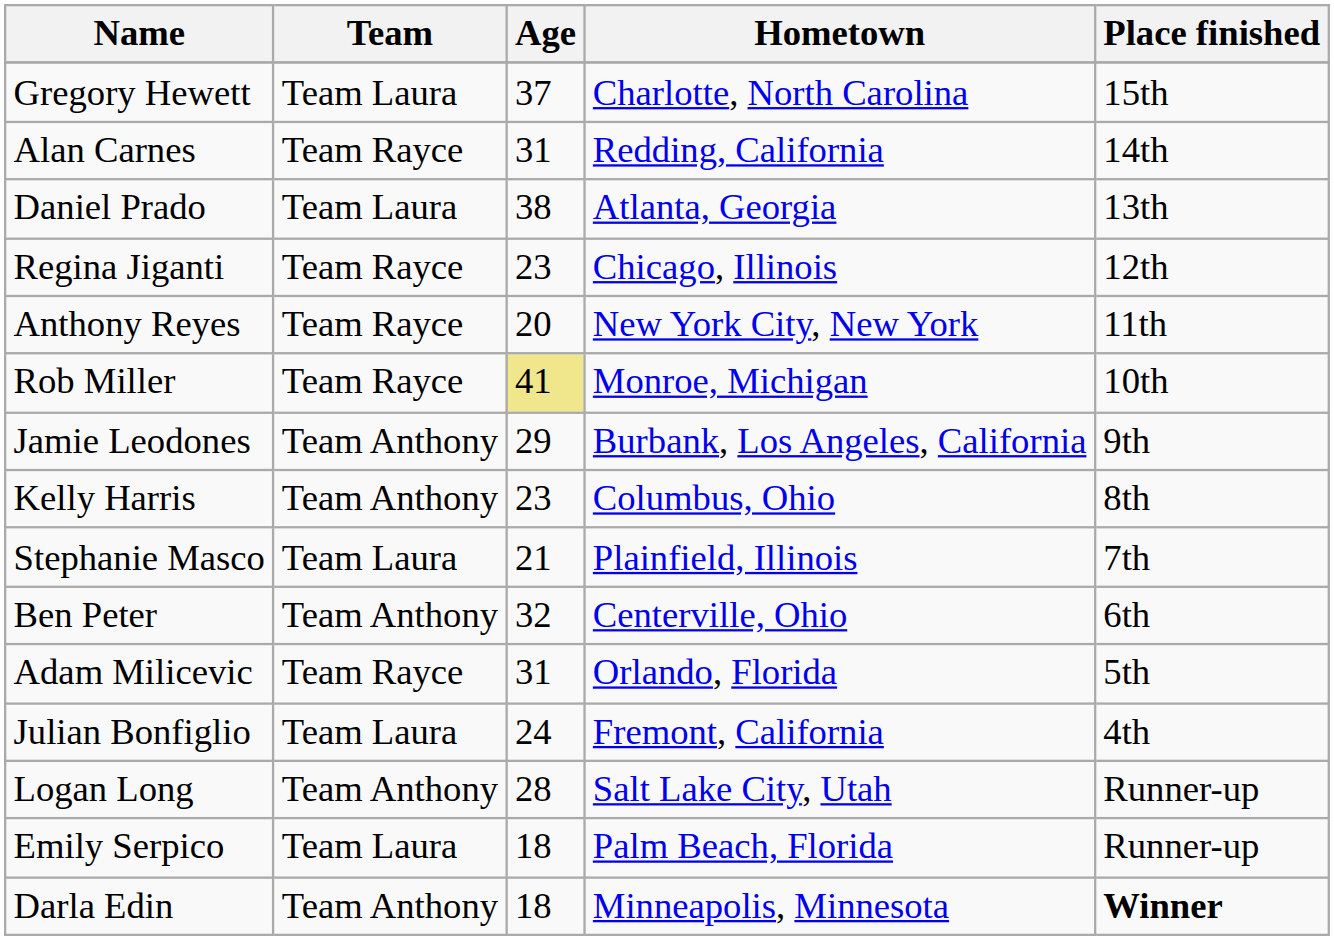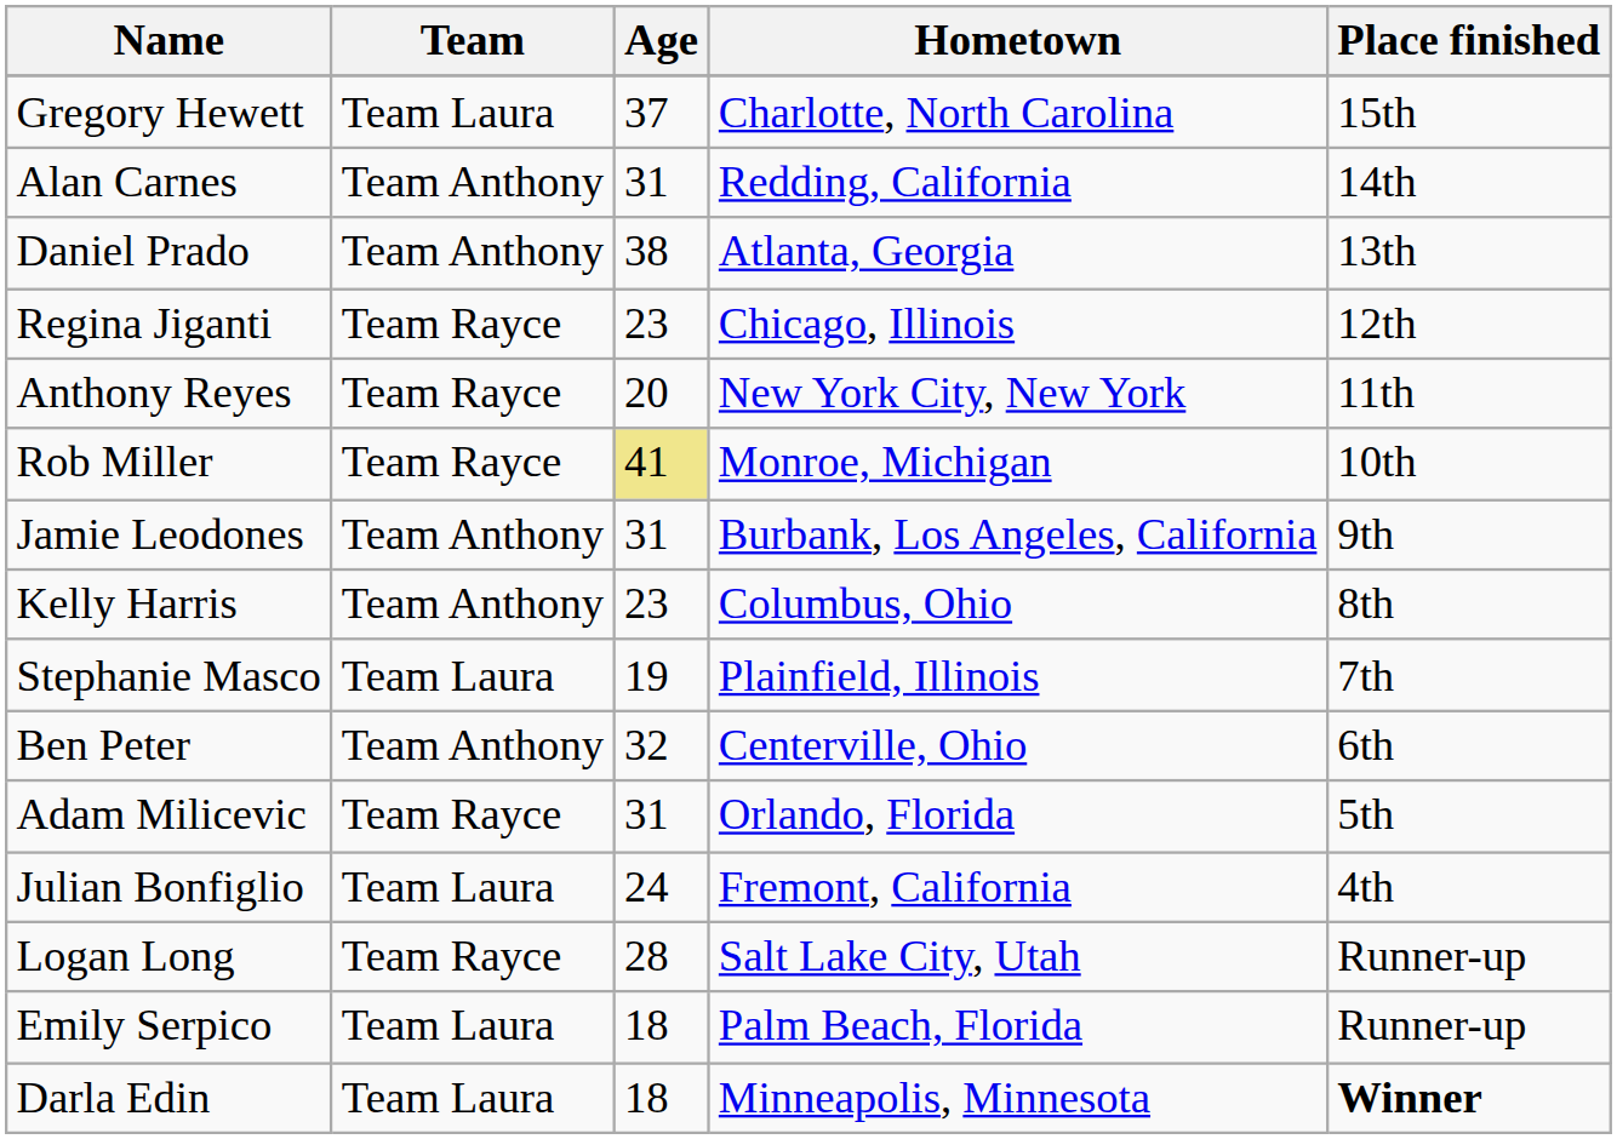 <table class="wikitable sortable">
 <tr>
 <th>Name</th>
 <th>Team</th>
 <th>Age</th>
 <th>Hometown</th>
 <th>Place finished</th>
 </tr>
 <tr>
 </tr>
 <tr>
 <td>Gregory Hewett</td>
 <td>Team Laura</td>
 <td>37</td>
 <td><a href='#'>Charlotte</a>, <a href='#'>North Carolina</a></td>
 <td>15th</td>
 </tr>
 <tr>
 <td>Alan Carnes</td>
-<td>Team Rayce</td>
+<td>Team Anthony</td>
 <td>31</td>
 <td><a href='#'>Redding, California</a></td>
 <td>14th</td>
 </tr>
 <tr>
 <td>Daniel Prado</td>
-<td>Team Laura</td>
+<td>Team Anthony</td>
 <td>38</td>
 <td><a href='#'>Atlanta, Georgia</a></td>
 <td>13th</td>
 </tr>
 <tr>
 <td>Regina Jiganti</td>
 <td>Team Rayce</td>
 <td>23</td>
 <td><a href='#'>Chicago</a>, <a href='#'>Illinois</a></td>
 <td>12th</td>
 </tr>
 <tr>
 <td>Anthony Reyes</td>
 <td>Team Rayce</td>
 <td>20</td>
 <td><a href='#'>New York City</a>, <a href='#'>New York</a></td>
 <td>11th</td>
 </tr>
 <tr>
 <td>Rob Miller</td>
 <td>Team Rayce</td>
 <td style="background: khaki;">41</td>
 <td><a href='#'>Monroe, Michigan</a></td>
 <td>10th</td>
 </tr>
 <tr>
 <td>Jamie Leodones</td>
 <td>Team Anthony</td>
-<td>29</td>
+<td>31</td>
 <td><a href='#'>Burbank</a>, <a href='#'>Los Angeles</a>, <a href='#'>California</a></td>
 <td>9th</td>
 </tr>
 <tr>
 <td>Kelly Harris</td>
 <td>Team Anthony</td>
 <td>23</td>
 <td><a href='#'>Columbus, Ohio</a></td>
 <td>8th</td>
 </tr>
 <tr>
 <td>Stephanie Masco</td>
 <td>Team Laura</td>
-<td>21</td>
+<td>19</td>
 <td><a href='#'>Plainfield, Illinois</a></td>
 <td>7th</td>
 </tr>
 <tr>
 <td>Ben Peter</td>
 <td>Team Anthony</td>
 <td>32</td>
 <td><a href='#'>Centerville, Ohio</a></td>
 <td>6th</td>
 </tr>
 <tr>
 <td>Adam Milicevic</td>
 <td>Team Rayce</td>
 <td>31</td>
 <td><a href='#'>Orlando</a>, <a href='#'>Florida</a></td>
 <td>5th</td>
 </tr>
 <tr>
 <td>Julian Bonfiglio</td>
 <td>Team Laura</td>
 <td>24</td>
 <td><a href='#'>Fremont</a>, <a href='#'>California</a></td>
 <td>4th</td>
 </tr>
 <tr>
 <td>Logan Long</td>
-<td>Team Anthony</td>
+<td>Team Rayce</td>
 <td>28</td>
 <td><a href='#'>Salt Lake City</a>, <a href='#'>Utah</a></td>
 <td>Runner-up</td>
 </tr>
 <tr>
 <td>Emily Serpico</td>
 <td>Team Laura</td>
 <td>18</td>
 <td><a href='#'>Palm Beach, Florida</a></td>
 <td>Runner-up</td>
 </tr>
 <tr>
 <td>Darla Edin</td>
-<td>Team Anthony</td>
+<td>Team Laura</td>
 <td>18</td>
 <td><a href='#'>Minneapolis</a>, <a href='#'>Minnesota</a></td>
 <td><strong>Winner</strong></td>
 </tr>
 </table>
